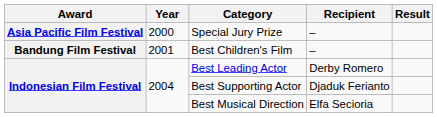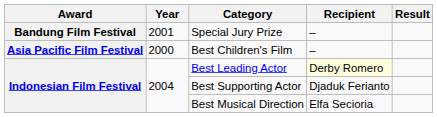 <table class="wikitable plainrowheaders" style="font-size: 95%;">
 <tr>
 <th scope="col">Award</th>
 <th scope="col"; width=50>Year</th>
 <th scope="col">Category</th>
 <th scope="col">Recipient</th>
 <th scope="col">Result</th>
 </tr>
 <tr>
-<th scope="row"><a href='#'>Asia Pacific Film Festival</a></th>
-<td>2000</td>
+<th scope="row">Bandung Film Festival</th>
+<td>2001</td>
 <td>Special Jury Prize</td>
 <td>–</td>
 <td></td>
 </tr>
 <tr>
-<th scope="row">Bandung Film Festival</th>
-<td>2001</td>
+<th scope="row"><a href='#'>Asia Pacific Film Festival</a></th>
+<td>2000</td>
 <td>Best Children's Film</td>
 <td>–</td>
 <td></td>
 </tr>
 <tr>
 <th scope="row" rowspan="3"><a href='#'>Indonesian Film Festival</a></th>
 <td rowspan="3">2004</td>
 <td><a href='#'>Best Leading Actor</a></td>
-<td>Derby Romero</td>
+<td style="background: lightyellow;">Derby Romero</td>
 <td></td>
 </tr>
 <tr>
 <td>Best Supporting Actor</td>
 <td>Djaduk Ferianto</td>
 <td></td>
 </tr>
 <tr>
 <td>Best Musical Direction</td>
 <td>Elfa Secioria</td>
 <td></td>
 </tr>
 </table>
